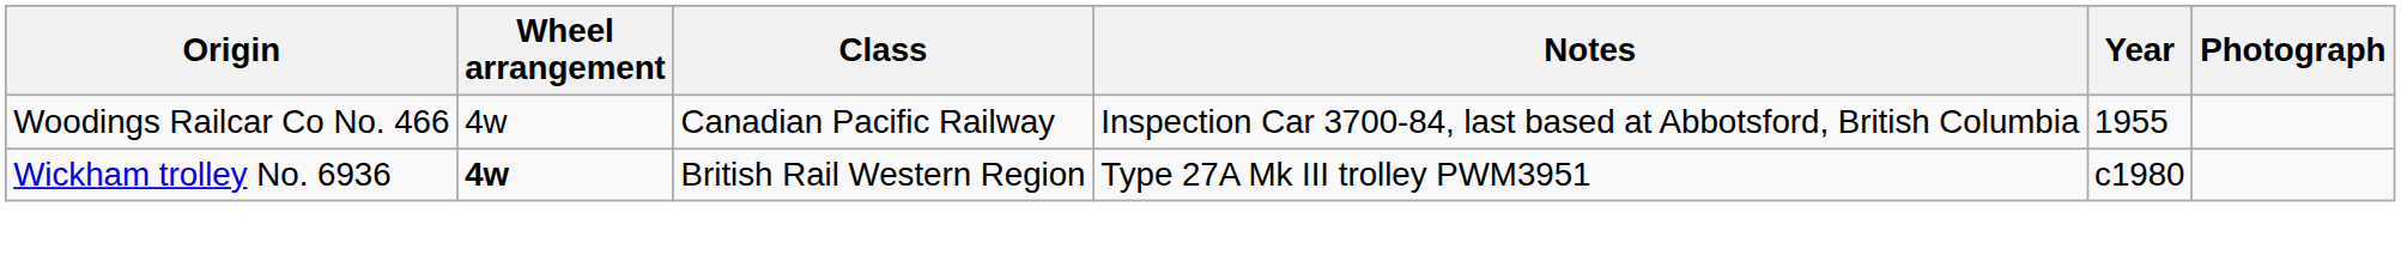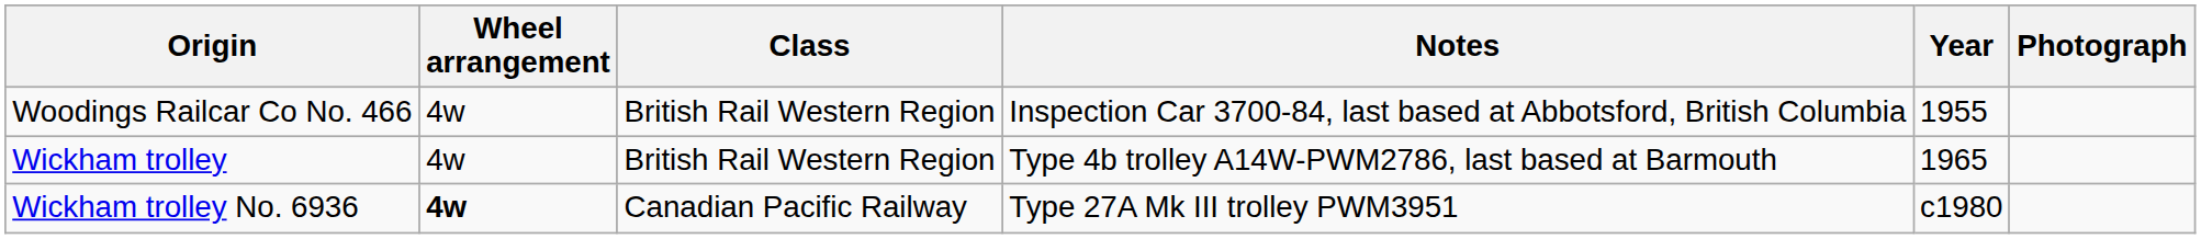 <table class="wikitable">
 <tr>
 <th>Origin</th>
 <th>Wheel<br>arrangement</th>
 <th>Class</th>
 <th>Notes</th>
 <th>Year</th>
 <th>Photograph</th>
 </tr>
 <tr>
 <td>Woodings Railcar Co No. 466</td>
 <td>4w</td>
-<td>Canadian Pacific Railway</td>
+<td>British Rail Western Region</td>
 <td>Inspection Car 3700-84, last based at Abbotsford, British Columbia</td>
 <td>1955</td>
 <td></td>
 </tr>
 <tr>
+<td><a href='#'>Wickham trolley</a></td>
+<td>4w</td>
+<td>British Rail Western Region</td>
+<td>Type 4b trolley A14W-PWM2786, last based at Barmouth</td>
+<td>1965</td>
+<td></td>
+</tr>
+<tr>
 <td><a href='#'>Wickham trolley</a> No. 6936</td>
 <td><strong>4w</strong></td>
-<td>British Rail Western Region</td>
+<td>Canadian Pacific Railway</td>
 <td>Type 27A Mk III trolley PWM3951</td>
 <td>c1980</td>
 <td></td>
 </tr>
 </table>
